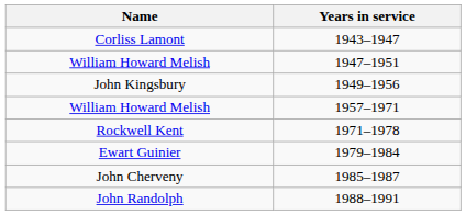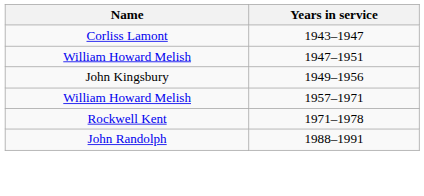 <table class="wikitable" style="margin:1em auto; text-align:center; width:40%;">
 <tr>
 <th scope="col">Name</th>
 <th scope="col">Years in service</th>
 </tr>
 <tr>
 <td><a href='#'>Corliss Lamont</a></td>
 <td>1943–1947</td>
 </tr>
 <tr>
 <td><a href='#'>William Howard Melish</a></td>
 <td>1947–1951</td>
 </tr>
 <tr>
 <td>John Kingsbury</td>
 <td>1949–1956</td>
 </tr>
 <tr>
 <td><a href='#'>William Howard Melish</a></td>
 <td>1957–1971</td>
 </tr>
 <tr>
 <td><a href='#'>Rockwell Kent</a></td>
 <td>1971–1978</td>
 </tr>
 <tr>
-<td><a href='#'>Ewart Guinier</a></td>
-<td>1979–1984</td>
-</tr>
-<tr>
-<td>John Cherveny</td>
-<td>1985–1987</td>
-</tr>
-<tr>
 <td><a href='#'>John Randolph</a></td>
 <td>1988–1991</td>
 </tr>
 </table>
